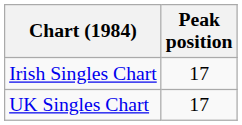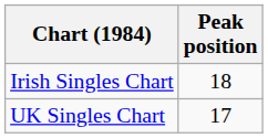 <table class="wikitable">
 <tr>
 <th>Chart (1984)</th>
 <th>Peak<br>position</th>
 </tr>
 <tr>
 <td align="left"><a href='#'>Irish Singles Chart</a></td>
-<td style="text-align:center;">17</td>
+<td style="text-align:center;">18</td>
 </tr>
 <tr>
 <td align="left"><a href='#'>UK Singles Chart</a></td>
 <td style="text-align:center;">17</td>
 </tr>
 </table>
